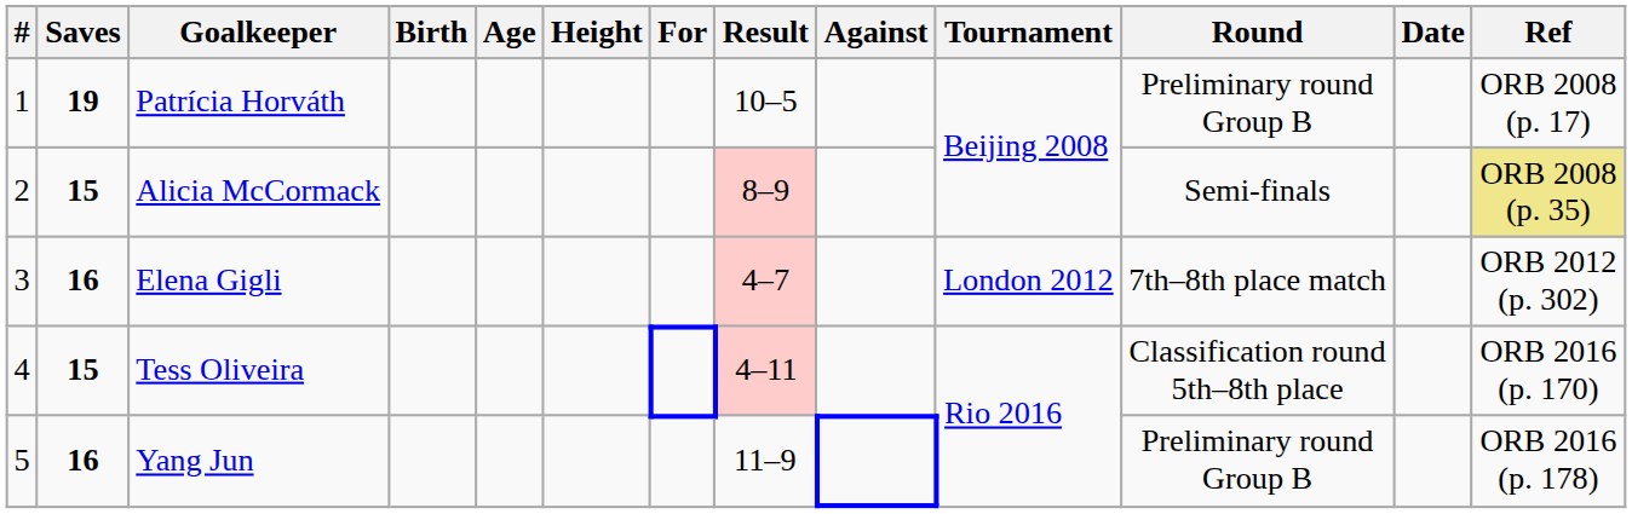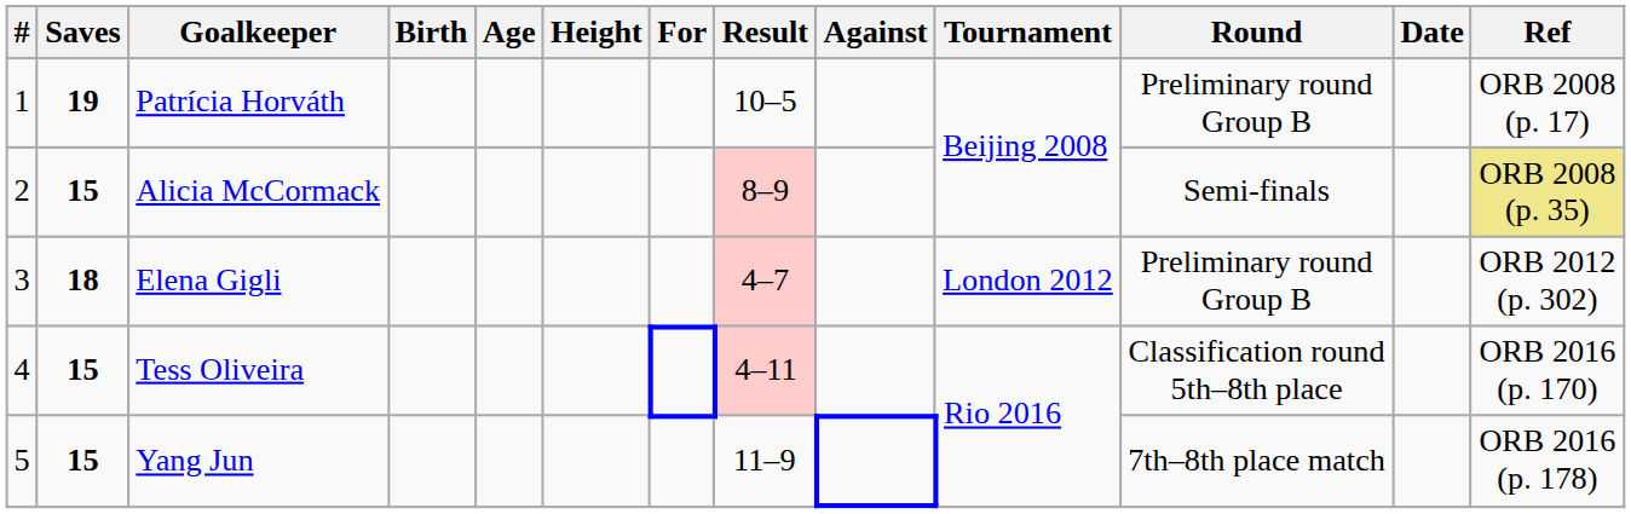 <table class="wikitable sortable" style="text-align: center; font-size: 80%; margin-left: 1em;">
 <tr>
 <th>#</th>
 <th>Saves</th>
 <th>Goalkeeper</th>
 <th>Birth</th>
 <th>Age</th>
 <th>Height</th>
 <th>For</th>
 <th>Result</th>
 <th>Against</th>
 <th>Tournament</th>
 <th>Round</th>
 <th>Date</th>
 <th class="unsortable">Ref</th>
 </tr>
 <tr>
 <td>1</td>
 <td><strong>19</strong></td>
 <td style="text-align: left;" data-sort-value="Horváth, Patrícia"><a href='#'>Patrícia Horváth</a></td>
 <td></td>
 <td></td>
 <td></td>
 <td style="text-align: left;"></td>
 <td>10–5</td>
 <td style="text-align: left;"></td>
 <td rowspan="2" style="text-align: left;" data-sort-value="2008"><a href='#'>Beijing 2008</a></td>
 <td>Preliminary round<br>Group B</td>
 <td style="text-align: right;"></td>
 <td>ORB 2008<br>(p. 17)</td>
 </tr>
 <tr>
 <td>2</td>
 <td><strong>15</strong></td>
 <td style="text-align: left;" data-sort-value="McCormack, Alicia"><a href='#'>Alicia McCormack</a></td>
 <td></td>
 <td></td>
 <td></td>
 <td style="text-align: left;"></td>
 <td style="background-color: #ffcccc;">8–9</td>
 <td style="text-align: left;"></td>
 <td>Semi-finals</td>
 <td style="text-align: right;"></td>
 <td style="background: khaki;">ORB 2008<br>(p. 35)</td>
 </tr>
 <tr>
 <td>3</td>
-<td><strong>16</strong></td>
+<td><strong>18</strong></td>
 <td style="text-align: left;" data-sort-value="Gigli, Elena"><a href='#'>Elena Gigli</a></td>
 <td></td>
 <td></td>
 <td></td>
 <td style="text-align: left;"></td>
 <td style="background-color: #ffcccc;">4–7</td>
 <td style="text-align: left;"></td>
 <td style="text-align: left;" data-sort-value="2012"><a href='#'>London 2012</a></td>
-<td>7th–8th place match</td>
+<td>Preliminary round<br>Group B</td>
 <td style="text-align: right;"></td>
 <td>ORB 2012<br>(p. 302)</td>
 </tr>
 <tr>
 <td>4</td>
 <td><strong>15</strong></td>
 <td style="text-align: left;" data-sort-value="Oliveira, Tess"><a href='#'>Tess Oliveira</a></td>
 <td></td>
 <td></td>
 <td></td>
 <td style="border: 2px solid blue; text-align: left;"></td>
 <td style="background-color: #ffcccc;">4–11</td>
 <td style="text-align: left;"></td>
 <td rowspan="2" style="text-align: left;" data-sort-value="2016"><a href='#'>Rio 2016</a></td>
 <td>Classification round<br>5th–8th place</td>
 <td style="text-align: right;"></td>
 <td>ORB 2016<br>(p. 170)</td>
 </tr>
 <tr>
 <td>5</td>
-<td><strong>16</strong></td>
+<td><strong>15</strong></td>
 <td style="text-align: left;" data-sort-value="Yang, Jun"><a href='#'>Yang Jun</a></td>
 <td></td>
 <td></td>
 <td></td>
 <td style="text-align: left;"></td>
 <td>11–9</td>
 <td style="border: 2px solid blue; text-align: left;"></td>
-<td>Preliminary round<br>Group B</td>
+<td>7th–8th place match</td>
 <td style="text-align: right;"></td>
 <td>ORB 2016<br>(p. 178)</td>
 </tr>
 </table>
